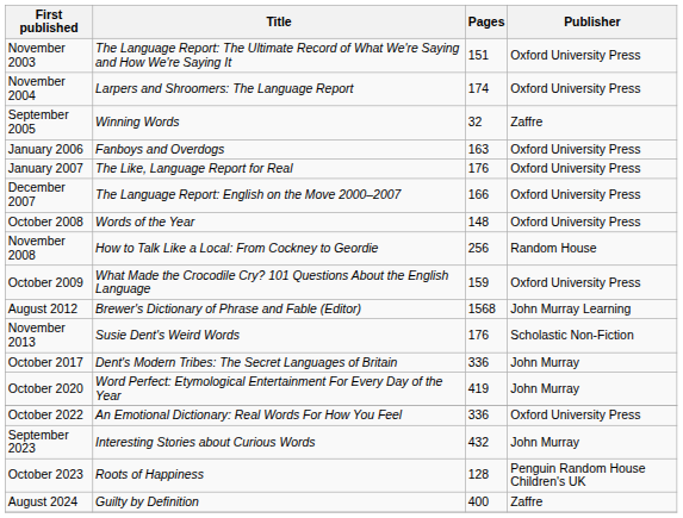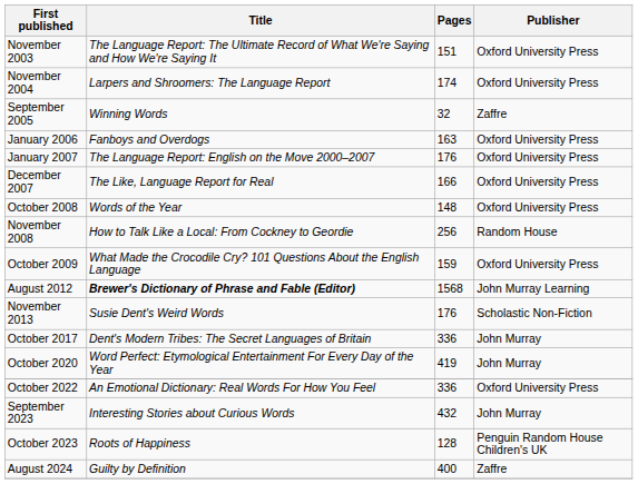 <table class="wikitable">
 <tr>
 <th>First published</th>
 <th>Title</th>
 <th>Pages</th>
 <th>Publisher</th>
 </tr>
 <tr>
 <td>November 2003</td>
 <td><em>The Language Report: The Ultimate Record of What We're Saying and How We're Saying It</em></td>
 <td>151</td>
 <td>Oxford University Press</td>
 </tr>
 <tr>
 <td>November 2004</td>
 <td><em>Larpers and Shroomers: The Language Report</em></td>
 <td>174</td>
 <td>Oxford University Press</td>
 </tr>
 <tr>
 <td>September 2005</td>
 <td><em>Winning Words</em></td>
 <td>32</td>
 <td>Zaffre</td>
 </tr>
 <tr>
 <td>January 2006</td>
 <td><em>Fanboys and Overdogs</em></td>
 <td>163</td>
 <td>Oxford University Press</td>
 </tr>
 <tr>
 <td>January 2007</td>
-<td><em>The Like, Language Report for Real</em></td>
+<td><em>The Language Report: English on the Move 2000–2007</em></td>
 <td>176</td>
 <td>Oxford University Press</td>
 </tr>
 <tr>
 <td>December 2007</td>
-<td><em>The Language Report: English on the Move 2000–2007</em></td>
+<td><em>The Like, Language Report for Real</em></td>
 <td>166</td>
 <td>Oxford University Press</td>
 </tr>
 <tr>
 <td>October 2008</td>
 <td><em>Words of the Year</em></td>
 <td>148</td>
 <td>Oxford University Press</td>
 </tr>
 <tr>
 <td>November 2008</td>
 <td><em>How to Talk Like a Local: From Cockney to Geordie</em></td>
 <td>256</td>
 <td>Random House</td>
 </tr>
 <tr>
 <td>October 2009</td>
 <td><em>What Made the Crocodile Cry? 101 Questions About the English Language</em></td>
 <td>159</td>
 <td>Oxford University Press</td>
 </tr>
 <tr>
 <td>August 2012</td>
-<td><em>Brewer's Dictionary of Phrase and Fable (Editor)</em></td>
+<td><strong><em>Brewer's Dictionary of Phrase and Fable (Editor)</em></strong></td>
 <td>1568</td>
 <td>John Murray Learning</td>
 </tr>
 <tr>
 <td>November 2013</td>
 <td><em>Susie Dent's Weird Words</em></td>
 <td>176</td>
 <td>Scholastic Non-Fiction</td>
 </tr>
 <tr>
 <td>October 2017</td>
 <td><em>Dent's Modern Tribes: The Secret Languages of Britain</em></td>
 <td>336</td>
 <td>John Murray</td>
 </tr>
 <tr>
 <td>October 2020</td>
 <td><em>Word Perfect: Etymological Entertainment For Every Day of the Year</em></td>
 <td>419</td>
 <td>John Murray</td>
 </tr>
 <tr>
 </tr>
 <tr>
 <td>October 2022</td>
 <td><em>An Emotional Dictionary: Real Words For How You Feel</em></td>
 <td>336</td>
 <td>Oxford University Press</td>
 </tr>
 <tr>
 <td>September 2023</td>
 <td><em>Interesting Stories about Curious Words</em></td>
 <td>432</td>
 <td>John Murray</td>
 </tr>
 <tr>
 <td>October 2023</td>
 <td><em>Roots of Happiness</em></td>
 <td>128</td>
 <td>Penguin Random House Children's UK</td>
 </tr>
 <tr>
 <td>August 2024</td>
 <td><em>Guilty by Definition</em></td>
 <td>400</td>
 <td>Zaffre</td>
 </tr>
 <tr>
 </tr>
 </table>
